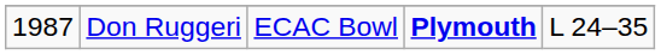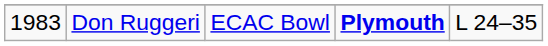 <table class="wikitable">
 <tr>
 </tr>
 <tr>
-<td>1987</td>
+<td>1983</td>
 <td><a href='#'>Don Ruggeri</a></td>
 <td><a href='#'>ECAC Bowl</a></td>
 <td><strong><a href='#'>Plymouth</a></strong></td>
 <td>L 24–35</td>
 </tr>
 </table>
